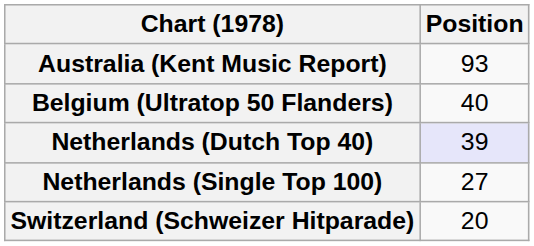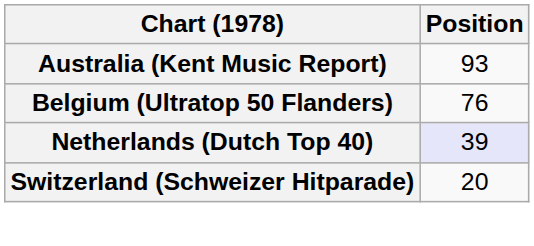 <table class="wikitable plainrowheaders" style="text-align:center">
 <tr>
 <th>Chart (1978)</th>
 <th>Position</th>
 </tr>
 <tr>
 <th scope="row">Australia (Kent Music Report)</th>
 <td>93</td>
 </tr>
 <tr>
 <th scope="row">Belgium (Ultratop 50 Flanders)</th>
-<td>40</td>
+<td>76</td>
 </tr>
 <tr>
 <th scope="row">Netherlands (Dutch Top 40)</th>
 <td style="background: lavender;">39</td>
 </tr>
 <tr>
-<th scope="row">Netherlands (Single Top 100)</th>
-<td>27</td>
-</tr>
-<tr>
 <th scope="row">Switzerland (Schweizer Hitparade)</th>
 <td>20</td>
 </tr>
 </table>
